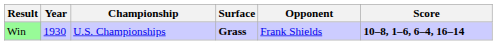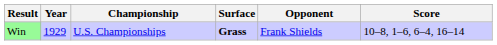 <table class='sortable wikitable'>
 <tr>
 <th style="width:45px">Result</th>
 <th style="width:35px">Year</th>
 <th style="width:200px">Championship</th>
 <th style="width:50px">Surface</th>
 <th style="width:140px">Opponent</th>
 <th style="width:180px" class="unsortable">Score</th>
 </tr>
 <tr style="background:#ccccff">
 <td style="background:#98FB98;">Win</td>
-<td><a href='#'>1930</a></td>
+<td><a href='#'>1929</a></td>
 <td><a href='#'>U.S. Championships</a></td>
 <td><strong>Grass</strong></td>
 <td> <a href='#'>Frank Shields</a></td>
-<td><strong>10–8, 1–6, 6–4, 16–14</strong></td>
+<td>10–8, 1–6, 6–4, 16–14</td>
 </tr>
 </table>
